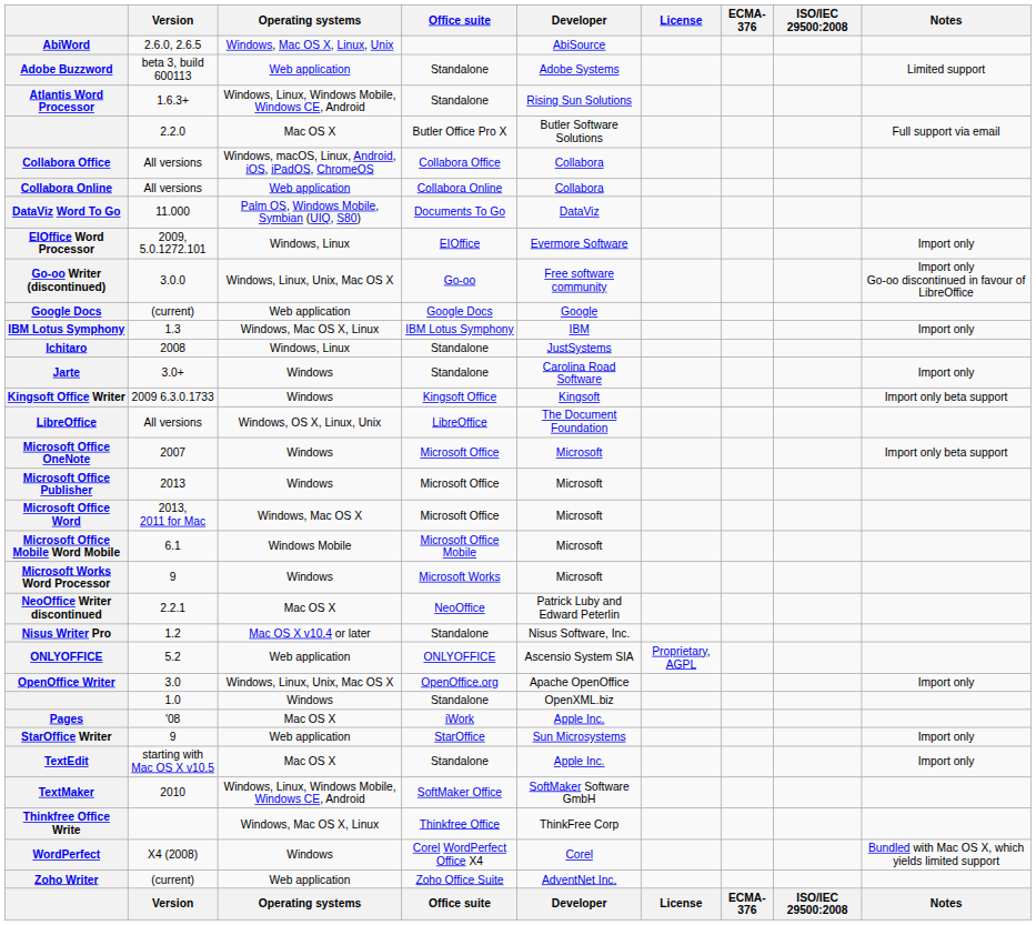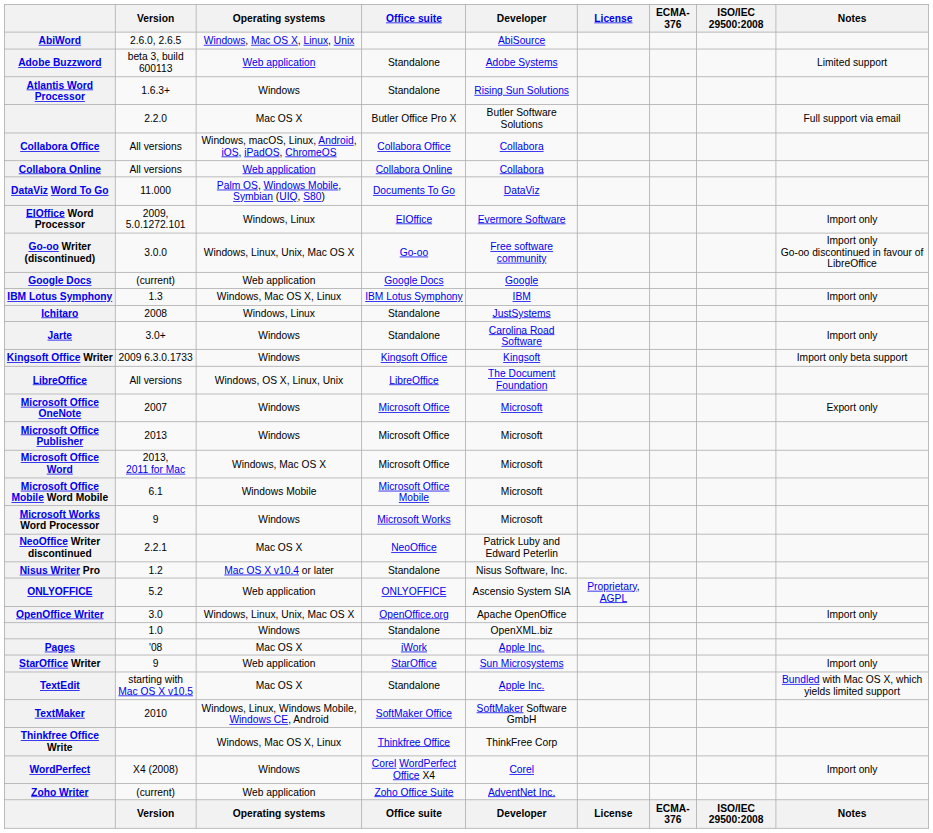 <table class="sortable wikitable" style="text-align: center; width: 95%; font-size: smaller">
 <tr>
 <th style="width: 12%"></th>
 <th>Version</th>
 <th>Operating systems</th>
 <th><a href='#'>Office suite</a></th>
 <th>Developer</th>
 <th><a href='#'>License</a></th>
 <th>ECMA-376</th>
 <th>ISO/IEC 29500:2008</th>
 <th>Notes</th>
 </tr>
 <tr>
 <th><a href='#'>AbiWord</a></th>
 <td>2.6.0, 2.6.5</td>
 <td><a href='#'>Windows</a>, <a href='#'>Mac OS X</a>, <a href='#'>Linux</a>, <a href='#'>Unix</a></td>
 <td></td>
 <td><a href='#'>AbiSource</a></td>
 <td></td>
 <td></td>
 <td></td>
 <td></td>
 </tr>
 <tr>
 <th><a href='#'>Adobe Buzzword</a></th>
 <td>beta 3, build 600113</td>
 <td><a href='#'>Web application</a></td>
 <td>Standalone</td>
 <td><a href='#'>Adobe Systems</a></td>
 <td></td>
 <td></td>
 <td></td>
 <td>Limited support</td>
 </tr>
 <tr>
 <th><a href='#'>Atlantis Word Processor</a></th>
 <td>1.6.3+</td>
-<td>Windows, Linux, Windows Mobile, <a href='#'>Windows CE</a>, Android</td>
+<td>Windows</td>
 <td>Standalone</td>
 <td><a href='#'>Rising Sun Solutions</a></td>
 <td></td>
 <td></td>
 <td></td>
 <td></td>
 </tr>
 <tr>
 <th></th>
 <td>2.2.0</td>
 <td>Mac OS X</td>
 <td>Butler Office Pro X</td>
 <td>Butler Software Solutions</td>
 <td></td>
 <td></td>
 <td></td>
 <td>Full support via email</td>
 </tr>
 <tr>
 <th><a href='#'>Collabora Office</a></th>
 <td>All versions</td>
 <td>Windows, macOS, Linux, <a href='#'>Android</a>, <a href='#'>iOS</a>, <a href='#'>iPadOS</a>, <a href='#'>ChromeOS</a></td>
 <td><a href='#'>Collabora Office</a></td>
 <td><a href='#'>Collabora</a></td>
 <td></td>
 <td></td>
 <td></td>
 <td></td>
 </tr>
 <tr>
 <th><a href='#'>Collabora Online</a></th>
 <td>All versions</td>
 <td><a href='#'>Web application</a></td>
 <td><a href='#'>Collabora Online</a></td>
 <td><a href='#'>Collabora</a></td>
 <td></td>
 <td></td>
 <td></td>
 <td></td>
 </tr>
 <tr>
 <th><a href='#'>DataViz</a> <a href='#'>Word To Go</a></th>
 <td>11.000</td>
 <td><a href='#'>Palm OS</a>, <a href='#'>Windows Mobile</a>, <a href='#'>Symbian</a> (<a href='#'>UIQ</a>, <a href='#'>S80</a>)</td>
 <td><a href='#'>Documents To Go</a></td>
 <td><a href='#'>DataViz</a></td>
 <td></td>
 <td></td>
 <td></td>
 <td></td>
 </tr>
 <tr>
 <th><a href='#'>EIOffice</a> Word Processor</th>
 <td>2009, 5.0.1272.101</td>
 <td>Windows, Linux</td>
 <td><a href='#'>EIOffice</a></td>
 <td><a href='#'>Evermore Software</a></td>
 <td></td>
 <td></td>
 <td></td>
 <td>Import only</td>
 </tr>
 <tr>
 <th><a href='#'>Go-oo</a> Writer (discontinued)</th>
 <td>3.0.0</td>
 <td>Windows, Linux, Unix, Mac OS X</td>
 <td><a href='#'>Go-oo</a></td>
 <td><a href='#'>Free software community</a></td>
 <td></td>
 <td></td>
 <td></td>
 <td>Import only<br>Go-oo discontinued in favour of LibreOffice</td>
 </tr>
 <tr>
 <th><a href='#'>Google Docs</a></th>
 <td>(current)</td>
 <td>Web application</td>
 <td><a href='#'>Google Docs</a></td>
 <td><a href='#'>Google</a></td>
 <td></td>
 <td></td>
 <td></td>
 <td></td>
 </tr>
 <tr>
 <th><a href='#'>IBM Lotus Symphony</a></th>
 <td>1.3</td>
 <td>Windows, Mac OS X, Linux</td>
 <td><a href='#'>IBM Lotus Symphony</a></td>
 <td><a href='#'>IBM</a></td>
 <td></td>
 <td></td>
 <td></td>
 <td>Import only</td>
 </tr>
 <tr>
 <th><a href='#'>Ichitaro</a></th>
 <td>2008</td>
 <td>Windows, Linux</td>
 <td>Standalone</td>
 <td><a href='#'>JustSystems</a></td>
 <td></td>
 <td></td>
 <td></td>
 <td></td>
 </tr>
 <tr>
 <th><a href='#'>Jarte</a></th>
 <td>3.0+</td>
 <td>Windows</td>
 <td>Standalone</td>
 <td><a href='#'>Carolina Road Software</a></td>
 <td></td>
 <td></td>
 <td></td>
 <td>Import only</td>
 </tr>
 <tr>
 <th><a href='#'>Kingsoft Office</a> Writer</th>
 <td>2009 6.3.0.1733</td>
 <td>Windows</td>
 <td><a href='#'>Kingsoft Office</a></td>
 <td><a href='#'>Kingsoft</a></td>
 <td></td>
 <td></td>
 <td></td>
 <td>Import only beta support</td>
 </tr>
 <tr>
 <th><a href='#'>LibreOffice</a></th>
 <td>All versions</td>
 <td>Windows, OS X, Linux, Unix</td>
 <td><a href='#'>LibreOffice</a></td>
 <td><a href='#'>The Document Foundation</a></td>
 <td></td>
 <td></td>
 <td></td>
 <td></td>
 </tr>
 <tr>
 <th><a href='#'>Microsoft Office OneNote</a></th>
 <td>2007</td>
 <td>Windows</td>
 <td><a href='#'>Microsoft Office</a></td>
 <td><a href='#'>Microsoft</a></td>
 <td></td>
 <td></td>
 <td></td>
-<td>Import only beta support</td>
+<td>Export only</td>
 </tr>
 <tr>
 <th><a href='#'>Microsoft Office Publisher</a></th>
 <td>2013</td>
 <td>Windows</td>
 <td>Microsoft Office</td>
 <td>Microsoft</td>
 <td></td>
 <td></td>
 <td></td>
 <td></td>
 </tr>
 <tr>
 <th><a href='#'>Microsoft Office Word</a></th>
 <td>2013,<br><a href='#'>2011 for Mac</a></td>
 <td>Windows, Mac OS X</td>
 <td>Microsoft Office</td>
 <td>Microsoft</td>
 <td></td>
 <td></td>
 <td></td>
 <td></td>
 </tr>
 <tr>
 <th><a href='#'>Microsoft Office Mobile</a> Word Mobile</th>
 <td>6.1</td>
 <td>Windows Mobile</td>
 <td><a href='#'>Microsoft Office Mobile</a></td>
 <td>Microsoft</td>
 <td></td>
 <td></td>
 <td></td>
 <td></td>
 </tr>
 <tr>
 <th><a href='#'>Microsoft Works</a> Word Processor</th>
 <td>9</td>
 <td>Windows</td>
 <td><a href='#'>Microsoft Works</a></td>
 <td>Microsoft</td>
 <td></td>
 <td></td>
 <td></td>
 <td></td>
 </tr>
 <tr>
 <th><a href='#'>NeoOffice</a> Writer discontinued</th>
 <td>2.2.1</td>
 <td>Mac OS X</td>
 <td><a href='#'>NeoOffice</a></td>
 <td>Patrick Luby and Edward Peterlin</td>
 <td></td>
 <td></td>
 <td></td>
 <td></td>
 </tr>
 <tr>
 <th><a href='#'>Nisus Writer</a> Pro</th>
 <td>1.2</td>
 <td><a href='#'>Mac OS X v10.4</a> or later</td>
 <td>Standalone</td>
 <td>Nisus Software, Inc.</td>
 <td></td>
 <td></td>
 <td></td>
 <td></td>
 </tr>
 <tr>
 <th><a href='#'>ONLYOFFICE</a></th>
 <td>5.2</td>
 <td>Web application</td>
 <td><a href='#'>ONLYOFFICE</a></td>
 <td>Ascensio System SIA</td>
 <td><a href='#'>Proprietary</a>, <a href='#'>AGPL</a></td>
 <td></td>
 <td></td>
 <td></td>
 </tr>
 <tr>
 <th><a href='#'>OpenOffice Writer</a></th>
 <td>3.0</td>
 <td>Windows, Linux, Unix, Mac OS X</td>
 <td><a href='#'>OpenOffice.org</a></td>
 <td>Apache OpenOffice</td>
 <td></td>
 <td></td>
 <td></td>
 <td>Import only</td>
 </tr>
 <tr>
 <th></th>
 <td>1.0</td>
 <td>Windows</td>
 <td>Standalone</td>
 <td>OpenXML.biz</td>
 <td></td>
 <td></td>
 <td></td>
 <td></td>
 </tr>
 <tr>
 <th><a href='#'>Pages</a></th>
 <td>'08</td>
 <td>Mac OS X</td>
 <td><a href='#'>iWork</a></td>
 <td><a href='#'>Apple Inc.</a></td>
 <td></td>
 <td></td>
 <td></td>
 <td></td>
 </tr>
 <tr>
 <th><a href='#'>StarOffice</a> Writer</th>
 <td>9</td>
 <td>Web application</td>
 <td><a href='#'>StarOffice</a></td>
 <td><a href='#'>Sun Microsystems</a></td>
 <td></td>
 <td></td>
 <td></td>
 <td>Import only</td>
 </tr>
 <tr>
 <th><a href='#'>TextEdit</a></th>
 <td>starting with<br><a href='#'>Mac OS X v10.5</a></td>
 <td>Mac OS X</td>
 <td>Standalone</td>
 <td><a href='#'>Apple Inc.</a></td>
 <td></td>
 <td></td>
 <td></td>
-<td>Import only</td>
+<td><a href='#'>Bundled</a> with Mac OS X, which yields limited support</td>
 </tr>
 <tr>
 <th><a href='#'>TextMaker</a></th>
 <td>2010</td>
 <td>Windows, Linux, Windows Mobile, <a href='#'>Windows CE</a>, Android</td>
 <td><a href='#'>SoftMaker Office</a></td>
 <td><a href='#'>SoftMaker</a> Software GmbH</td>
 <td></td>
 <td></td>
 <td></td>
 <td></td>
 </tr>
 <tr>
 <th><a href='#'>Thinkfree Office</a> Write</th>
 <td></td>
 <td>Windows, Mac OS X, Linux</td>
 <td><a href='#'>Thinkfree Office</a></td>
 <td>ThinkFree Corp</td>
 <td></td>
 <td></td>
 <td></td>
 <td></td>
 </tr>
 <tr>
 <th><a href='#'>WordPerfect</a></th>
 <td>X4 (2008)</td>
 <td>Windows</td>
 <td><a href='#'>Corel</a> <a href='#'>WordPerfect Office</a> X4</td>
 <td><a href='#'>Corel</a></td>
 <td></td>
 <td></td>
 <td></td>
-<td><a href='#'>Bundled</a> with Mac OS X, which yields limited support</td>
+<td>Import only</td>
 </tr>
 <tr>
 <th><a href='#'>Zoho Writer</a></th>
 <td>(current)</td>
 <td>Web application</td>
 <td><a href='#'>Zoho Office Suite</a></td>
 <td><a href='#'>AdventNet Inc.</a></td>
 <td></td>
 <td></td>
 <td></td>
 <td></td>
 </tr>
 <tr class="sortbottom">
 <th></th>
 <th>Version</th>
 <th>Operating systems</th>
 <th>Office suite</th>
 <th>Developer</th>
 <th>License</th>
 <th>ECMA-376</th>
 <th>ISO/IEC 29500:2008</th>
 <th>Notes</th>
 </tr>
 </table>
